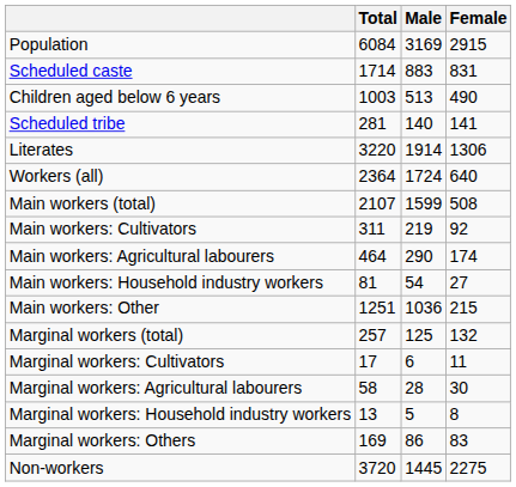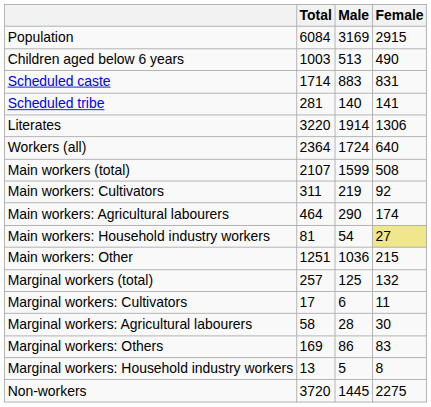 <table class="wikitable sortable">
 <tr>
 <th></th>
 <th>Total</th>
 <th>Male</th>
 <th>Female</th>
 </tr>
 <tr>
 <td>Population</td>
 <td>6084</td>
 <td>3169</td>
 <td>2915</td>
 </tr>
 <tr>
+<td>Children aged below 6 years</td>
+<td>1003</td>
+<td>513</td>
+<td>490</td>
+</tr>
+<tr>
 <td><a href='#'>Scheduled caste</a></td>
 <td>1714</td>
 <td>883</td>
 <td>831</td>
-</tr>
-<tr>
-<td>Children aged below 6 years</td>
-<td>1003</td>
-<td>513</td>
-<td>490</td>
 </tr>
 <tr>
 <td><a href='#'>Scheduled tribe</a></td>
 <td>281</td>
 <td>140</td>
 <td>141</td>
 </tr>
 <tr>
 <td>Literates</td>
 <td>3220</td>
 <td>1914</td>
 <td>1306</td>
 </tr>
 <tr>
 <td>Workers (all)</td>
 <td>2364</td>
 <td>1724</td>
 <td>640</td>
 </tr>
 <tr>
 <td>Main workers (total)</td>
 <td>2107</td>
 <td>1599</td>
 <td>508</td>
 </tr>
 <tr>
 <td>Main workers: Cultivators</td>
 <td>311</td>
 <td>219</td>
 <td>92</td>
 </tr>
 <tr>
 <td>Main workers: Agricultural labourers</td>
 <td>464</td>
 <td>290</td>
 <td>174</td>
 </tr>
 <tr>
 <td>Main workers: Household industry workers</td>
 <td>81</td>
 <td>54</td>
-<td>27</td>
+<td style="background: khaki;">27</td>
 </tr>
 <tr>
 <td>Main workers: Other</td>
 <td>1251</td>
 <td>1036</td>
 <td>215</td>
 </tr>
 <tr>
 <td>Marginal workers (total)</td>
 <td>257</td>
 <td>125</td>
 <td>132</td>
 </tr>
 <tr>
 <td>Marginal workers: Cultivators</td>
 <td>17</td>
 <td>6</td>
 <td>11</td>
 </tr>
 <tr>
 <td>Marginal workers: Agricultural labourers</td>
 <td>58</td>
 <td>28</td>
 <td>30</td>
 </tr>
 <tr>
+<td>Marginal workers: Others</td>
+<td>169</td>
+<td>86</td>
+<td>83</td>
+</tr>
+<tr>
 <td>Marginal workers: Household industry workers</td>
 <td>13</td>
 <td>5</td>
 <td>8</td>
-</tr>
-<tr>
-<td>Marginal workers: Others</td>
-<td>169</td>
-<td>86</td>
-<td>83</td>
 </tr>
 <tr>
 <td>Non-workers</td>
 <td>3720</td>
 <td>1445</td>
 <td>2275</td>
 </tr>
 </table>
